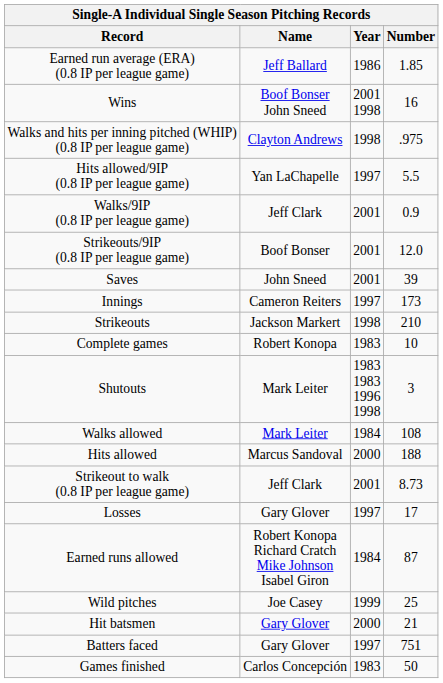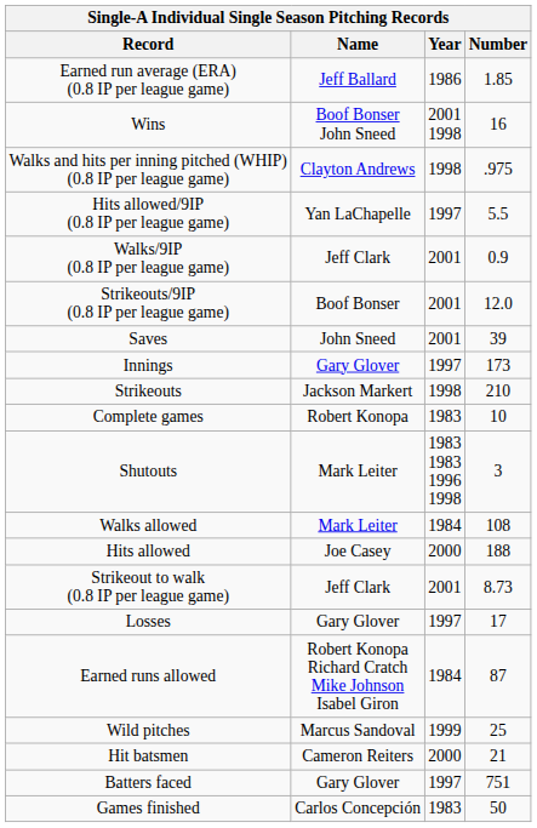 <table class="wikitable collapsible collapsed" style="text-align:center;">
 <tr style="font-weight:bold; background:#ddd;"|>
 <th colspan="4">Single-A Individual Single Season Pitching Records</th>
 </tr>
 <tr>
 <th>Record</th>
 <th>Name</th>
 <th>Year</th>
 <th>Number</th>
 </tr>
 <tr>
 <td>Earned run average (ERA) <br> (0.8 IP per league game)</td>
 <td><a href='#'>Jeff Ballard</a></td>
 <td>1986</td>
 <td>1.85</td>
 </tr>
 <tr>
 <td>Wins</td>
 <td><a href='#'>Boof Bonser</a> <br> John Sneed</td>
 <td>2001 <br> 1998</td>
 <td>16</td>
 </tr>
 <tr>
 <td>Walks and hits per inning pitched (WHIP) <br> (0.8 IP per league game)</td>
 <td><a href='#'>Clayton Andrews</a></td>
 <td>1998</td>
 <td>.975</td>
 </tr>
 <tr>
 <td>Hits allowed/9IP <br> (0.8 IP per league game)</td>
 <td>Yan LaChapelle</td>
 <td>1997</td>
 <td>5.5</td>
 </tr>
 <tr>
 <td>Walks/9IP <br> (0.8 IP per league game)</td>
 <td>Jeff Clark</td>
 <td>2001</td>
 <td>0.9</td>
 </tr>
 <tr>
 <td>Strikeouts/9IP <br> (0.8 IP per league game)</td>
 <td>Boof Bonser</td>
 <td>2001</td>
 <td>12.0</td>
 </tr>
 <tr>
 <td>Saves</td>
 <td>John Sneed</td>
 <td>2001</td>
 <td>39</td>
 </tr>
 <tr>
 <td>Innings</td>
-<td>Cameron Reiters</td>
+<td><a href='#'>Gary Glover</a></td>
 <td>1997</td>
 <td>173</td>
 </tr>
 <tr>
 <td>Strikeouts</td>
 <td>Jackson Markert</td>
 <td>1998</td>
 <td>210</td>
 </tr>
 <tr>
 <td>Complete games</td>
 <td>Robert Konopa</td>
 <td>1983</td>
 <td>10</td>
 </tr>
 <tr>
 <td>Shutouts</td>
 <td>Mark Leiter</td>
 <td>1983 <br> 1983 <br> 1996 <br> 1998</td>
 <td>3</td>
 </tr>
 <tr>
 <td>Walks allowed</td>
 <td><a href='#'>Mark Leiter</a></td>
 <td>1984</td>
 <td>108</td>
 </tr>
 <tr>
 <td>Hits allowed</td>
-<td>Marcus Sandoval</td>
+<td>Joe Casey</td>
 <td>2000</td>
 <td>188</td>
 </tr>
 <tr>
 <td>Strikeout to walk <br> (0.8 IP per league game)</td>
 <td>Jeff Clark</td>
 <td>2001</td>
 <td>8.73</td>
 </tr>
 <tr>
 <td>Losses</td>
 <td>Gary Glover</td>
 <td>1997</td>
 <td>17</td>
 </tr>
 <tr>
 <td>Earned runs allowed</td>
 <td>Robert Konopa <br> Richard Cratch <br> <a href='#'>Mike Johnson</a> <br> Isabel Giron</td>
 <td>1984</td>
 <td>87</td>
 </tr>
 <tr>
 <td>Wild pitches</td>
-<td>Joe Casey</td>
+<td>Marcus Sandoval</td>
 <td>1999</td>
 <td>25</td>
 </tr>
 <tr>
 <td>Hit batsmen</td>
-<td><a href='#'>Gary Glover</a></td>
+<td>Cameron Reiters</td>
 <td>2000</td>
 <td>21</td>
 </tr>
 <tr>
 <td>Batters faced</td>
 <td>Gary Glover</td>
 <td>1997</td>
 <td>751</td>
 </tr>
 <tr>
 <td>Games finished</td>
 <td>Carlos Concepción</td>
 <td>1983</td>
 <td>50</td>
 </tr>
 </table>
